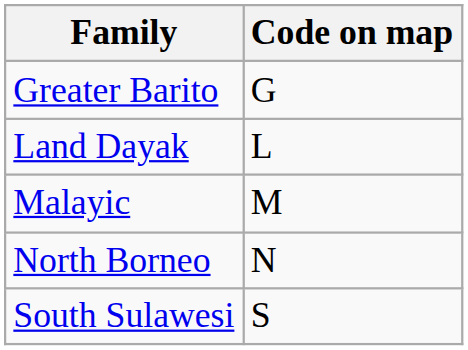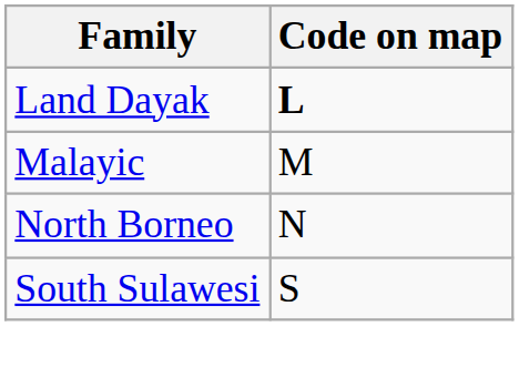 <table class=wikitable>
 <tr>
 <th>Family</th>
 <th>Code on map</th>
 </tr>
 <tr>
-<td><a href='#'>Greater Barito</a></td>
-<td>G</td>
-</tr>
-<tr>
 <td><a href='#'>Land Dayak</a></td>
-<td>L</td>
+<td><strong>L</strong></td>
 </tr>
 <tr>
 <td><a href='#'>Malayic</a></td>
 <td>M</td>
 </tr>
 <tr>
 <td><a href='#'>North Borneo</a></td>
 <td>N</td>
 </tr>
 <tr>
 <td><a href='#'>South Sulawesi</a></td>
 <td>S</td>
 </tr>
 </table>
